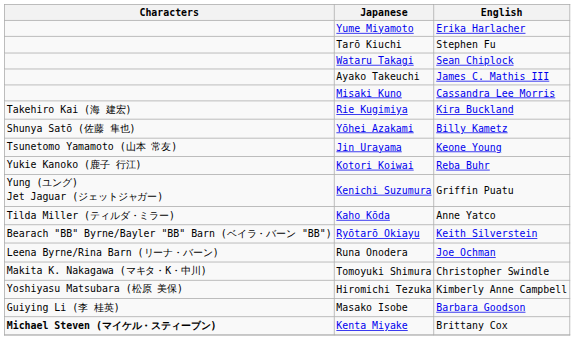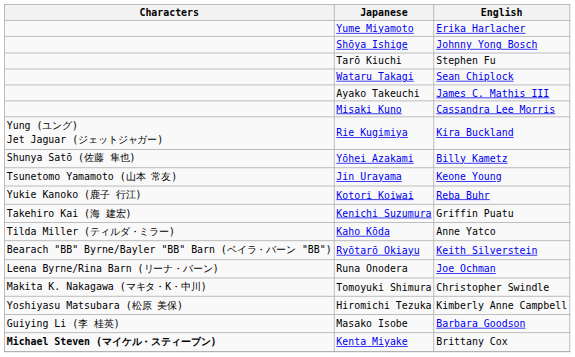 <table class="wikitable">
 <tr>
 <th>Characters</th>
 <th>Japanese</th>
 <th>English</th>
 </tr>
 <tr>
 <td></td>
 <td><a href='#'>Yume Miyamoto</a></td>
 <td><a href='#'>Erika Harlacher</a></td>
+</tr>
+<tr>
+<td></td>
+<td><a href='#'>Shōya Ishige</a></td>
+<td><a href='#'>Johnny Yong Bosch</a></td>
 </tr>
 <tr>
 <td></td>
 <td>Tarō Kiuchi</td>
 <td>Stephen Fu</td>
 </tr>
 <tr>
 <td></td>
 <td><a href='#'>Wataru Takagi</a></td>
 <td><a href='#'>Sean Chiplock</a></td>
 </tr>
 <tr>
 <td></td>
 <td>Ayako Takeuchi</td>
 <td><a href='#'>James C. Mathis III</a></td>
 </tr>
 <tr>
 <td></td>
 <td><a href='#'>Misaki Kuno</a></td>
 <td><a href='#'>Cassandra Lee Morris</a></td>
 </tr>
 <tr>
-<td>Takehiro Kai (海 建宏)</td>
+<td>Yung (ユング)<br>Jet Jaguar (ジェットジャガー)</td>
 <td><a href='#'>Rie Kugimiya</a></td>
 <td><a href='#'>Kira Buckland</a></td>
 </tr>
 <tr>
 <td>Shunya Satō (佐藤 隼也)</td>
 <td><a href='#'>Yōhei Azakami</a></td>
 <td><a href='#'>Billy Kametz</a></td>
 </tr>
 <tr>
 <td>Tsunetomo Yamamoto (山本 常友)</td>
 <td><a href='#'>Jin Urayama</a></td>
 <td><a href='#'>Keone Young</a></td>
 </tr>
 <tr>
 <td>Yukie Kanoko (鹿子 行江)</td>
 <td><a href='#'>Kotori Koiwai</a></td>
 <td><a href='#'>Reba Buhr</a></td>
 </tr>
 <tr>
-<td>Yung (ユング)<br>Jet Jaguar (ジェットジャガー)</td>
+<td>Takehiro Kai (海 建宏)</td>
 <td><a href='#'>Kenichi Suzumura</a></td>
 <td>Griffin Puatu</td>
 </tr>
 <tr>
 <td>Tilda Miller (ティルダ・ミラー)</td>
 <td><a href='#'>Kaho Kōda</a></td>
 <td>Anne Yatco</td>
 </tr>
 <tr>
 <td>Bearach "BB" Byrne/Bayler "BB" Barn (ベイラ・バーン "BB")</td>
 <td><a href='#'>Ryōtarō Okiayu</a></td>
 <td><a href='#'>Keith Silverstein</a></td>
 </tr>
 <tr>
 <td>Leena Byrne/Rina Barn (リーナ・バーン)</td>
 <td>Runa Onodera</td>
 <td><a href='#'>Joe Ochman</a></td>
 </tr>
 <tr>
 <td>Makita K. Nakagawa (マキタ・K・中川)</td>
 <td>Tomoyuki Shimura</td>
 <td>Christopher Swindle</td>
 </tr>
 <tr>
 <td>Yoshiyasu Matsubara (松原 美保)</td>
 <td>Hiromichi Tezuka</td>
 <td>Kimberly Anne Campbell</td>
 </tr>
 <tr>
 <td>Guiying Li (李 桂英)</td>
 <td>Masako Isobe</td>
 <td><a href='#'>Barbara Goodson</a></td>
 </tr>
 <tr>
 <td><strong>Michael Steven (マイケル・スティーブン)</strong></td>
 <td><a href='#'>Kenta Miyake</a></td>
 <td>Brittany Cox</td>
 </tr>
 <tr>
 </tr>
 </table>
